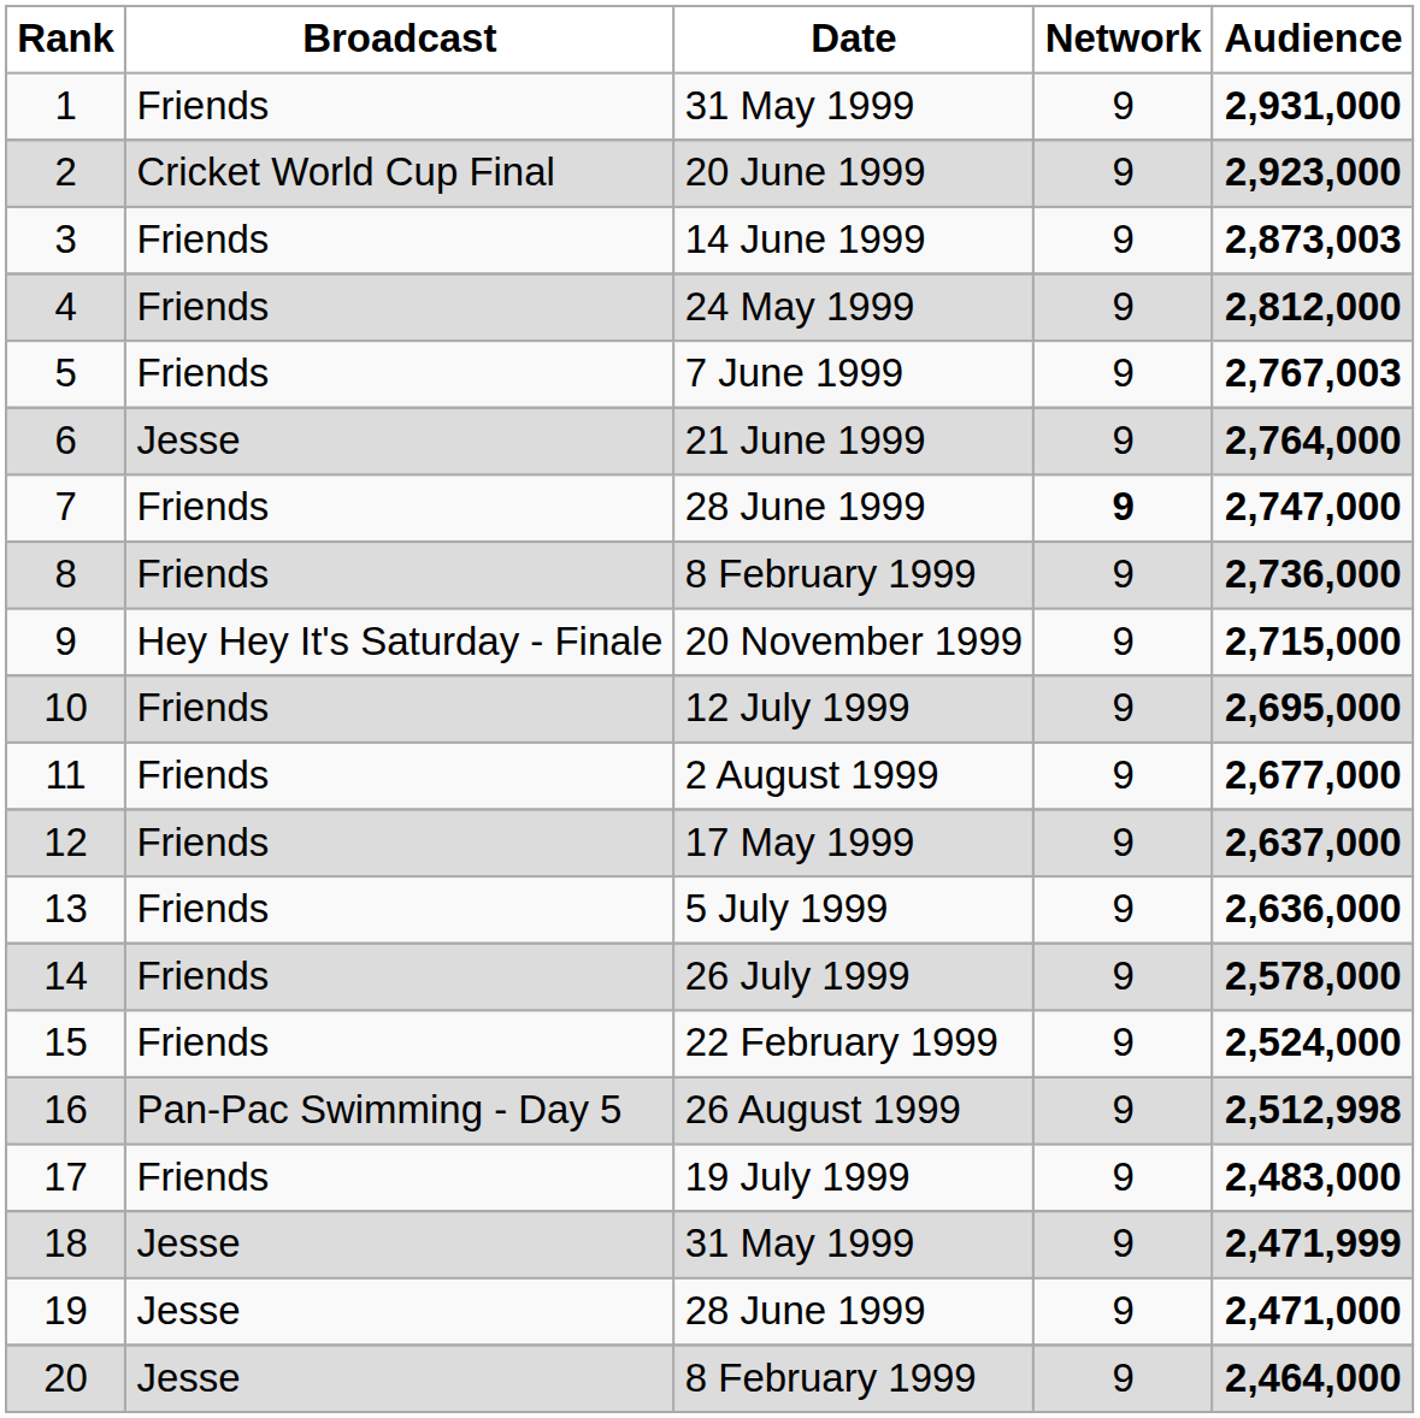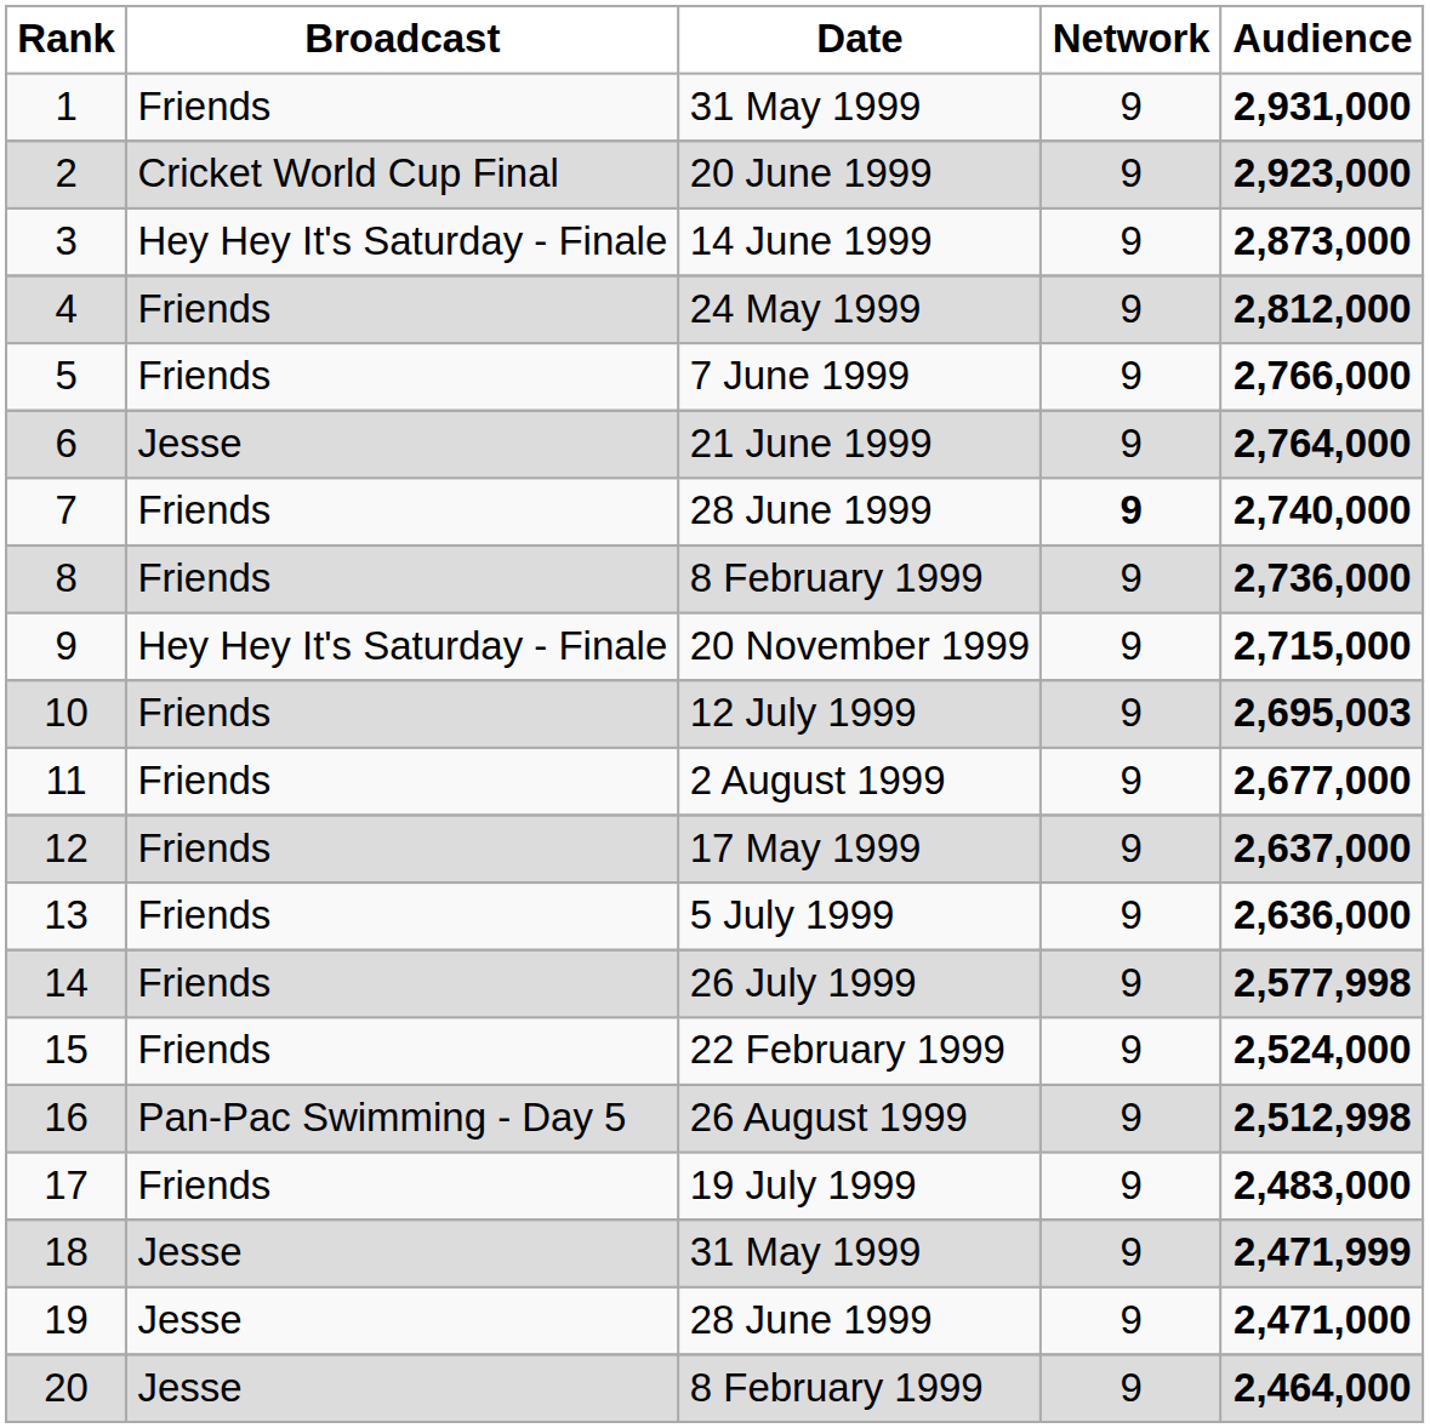 <table border="1" cellpadding="4" cel lspacing="0" style="border:1px solid #aaa; border-collapse:collapse">
 <tr bgcolor="white">
 <th><strong>Rank</strong></th>
 <th><strong>Broadcast</strong></th>
 <th><strong>Date</strong></th>
 <th><strong>Network</strong></th>
 <th><strong>Audience</strong></th>
 </tr>
 <tr bgcolor="#f9f9f9">
 <td align="center">1</td>
 <td>Friends</td>
 <td>31 May 1999</td>
 <td align="center">9</td>
 <th>2,931,000</th>
 </tr>
 <tr>
 </tr>
 <tr bgcolor=gainsboro>
 <td align="center">2</td>
 <td>Cricket World Cup Final</td>
 <td>20 June 1999</td>
 <td align="center">9</td>
 <th>2,923,000</th>
 </tr>
 <tr bgcolor="#f9f9f9">
 <td align="center">3</td>
-<td>Friends</td>
+<td>Hey Hey It's Saturday - Finale</td>
 <td>14 June 1999</td>
 <td align="center">9</td>
-<th>2,873,003</th>
+<th>2,873,000</th>
 </tr>
 <tr>
 </tr>
 <tr bgcolor=gainsboro>
 <td align="center">4</td>
 <td>Friends</td>
 <td>24 May 1999</td>
 <td align="center">9</td>
 <th>2,812,000</th>
 </tr>
 <tr bgcolor="#f9f9f9">
 <td align="center">5</td>
 <td>Friends</td>
 <td>7 June 1999</td>
 <td align="center">9</td>
-<th>2,767,003</th>
+<th>2,766,000</th>
 </tr>
 <tr>
 </tr>
 <tr bgcolor=gainsboro>
 <td align="center">6</td>
 <td>Jesse</td>
 <td>21 June 1999</td>
 <td align="center">9</td>
 <th>2,764,000</th>
 </tr>
 <tr bgcolor="#f9f9f9">
 <td align="center">7</td>
 <td>Friends</td>
 <td>28 June 1999</td>
 <td align="center"><strong>9</strong></td>
-<th>2,747,000</th>
+<th>2,740,000</th>
 </tr>
 <tr>
 </tr>
 <tr bgcolor=gainsboro>
 <td align="center">8</td>
 <td>Friends</td>
 <td>8 February 1999</td>
 <td align="center">9</td>
 <th>2,736,000</th>
 </tr>
 <tr bgcolor="#f9f9f9">
 <td align="center">9</td>
 <td>Hey Hey It's Saturday - Finale</td>
 <td>20 November 1999</td>
 <td align="center">9</td>
 <th>2,715,000</th>
 </tr>
 <tr>
 </tr>
 <tr bgcolor=gainsboro>
 <td align="center">10</td>
 <td>Friends</td>
 <td>12 July 1999</td>
 <td align="center">9</td>
-<th>2,695,000</th>
+<th>2,695,003</th>
 </tr>
 <tr bgcolor="#f9f9f9">
 <td align="center">11</td>
 <td>Friends</td>
 <td>2 August 1999</td>
 <td align="center">9</td>
 <th>2,677,000</th>
 </tr>
 <tr>
 </tr>
 <tr bgcolor=gainsboro>
 <td align="center">12</td>
 <td>Friends</td>
 <td>17 May 1999</td>
 <td align="center">9</td>
 <th>2,637,000</th>
 </tr>
 <tr bgcolor="#f9f9f9">
 <td align="center">13</td>
 <td>Friends</td>
 <td>5 July 1999</td>
 <td align="center">9</td>
 <th>2,636,000</th>
 </tr>
 <tr>
 </tr>
 <tr bgcolor=gainsboro>
 <td align="center">14</td>
 <td>Friends</td>
 <td>26 July 1999</td>
 <td align="center">9</td>
-<th>2,578,000</th>
+<th>2,577,998</th>
 </tr>
 <tr bgcolor="#f9f9f9">
 <td align="center">15</td>
 <td>Friends</td>
 <td>22 February 1999</td>
 <td align="center">9</td>
 <th>2,524,000</th>
 </tr>
 <tr>
 </tr>
 <tr bgcolor=gainsboro>
 <td align="center">16</td>
 <td>Pan-Pac Swimming - Day 5</td>
 <td>26 August 1999</td>
 <td align="center">9</td>
 <th>2,512,998</th>
 </tr>
 <tr bgcolor="#f9f9f9">
 <td align="center">17</td>
 <td>Friends</td>
 <td>19 July 1999</td>
 <td align="center">9</td>
 <th>2,483,000</th>
 </tr>
 <tr>
 </tr>
 <tr bgcolor=gainsboro>
 <td align="center">18</td>
 <td>Jesse</td>
 <td>31 May 1999</td>
 <td align="center">9</td>
 <th>2,471,999</th>
 </tr>
 <tr bgcolor="#f9f9f9">
 <td align="center">19</td>
 <td>Jesse</td>
 <td>28 June 1999</td>
 <td align="center">9</td>
 <th>2,471,000</th>
 </tr>
 <tr>
 </tr>
 <tr bgcolor=gainsboro>
 <td align="center">20</td>
 <td>Jesse</td>
 <td>8 February 1999</td>
 <td align="center">9</td>
 <th>2,464,000</th>
 </tr>
 </table>
